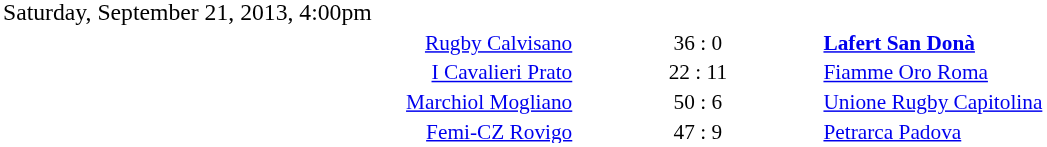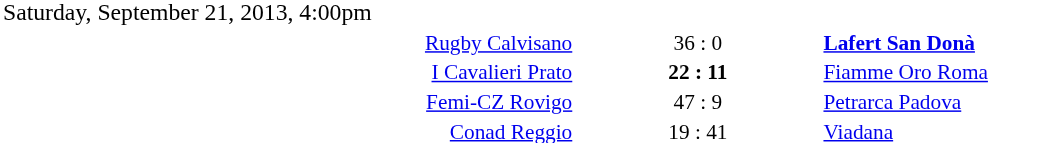 <table style="width:70%;" cellspacing="1">
 <tr>
 <th width=35%></th>
 <th width=15%></th>
 <th></th>
 </tr>
 <tr>
 <td>Saturday, September 21, 2013, 4:00pm</td>
 </tr>
 <tr style=font-size:90%>
 <td align=right><a href='#'>Rugby Calvisano</a></td>
 <td align=center>36 : 0</td>
 <td><strong><a href='#'>Lafert San Donà</a></strong></td>
 </tr>
 <tr style=font-size:90%>
 <td align=right><a href='#'>I Cavalieri Prato</a></td>
-<td align=center>22 : 11</td>
+<td align=center><strong>22 : 11</strong></td>
 <td><a href='#'>Fiamme Oro Roma</a></td>
-</tr>
-<tr style=font-size:90%>
-<td align=right><a href='#'>Marchiol Mogliano</a></td>
-<td align=center>50 : 6</td>
-<td><a href='#'>Unione Rugby Capitolina</a></td>
 </tr>
 <tr style=font-size:90%>
 <td align=right><a href='#'>Femi-CZ Rovigo</a></td>
 <td align=center>47 : 9</td>
 <td><a href='#'>Petrarca Padova</a></td>
 </tr>
+<tr style=font-size:90%>
+<td align=right><a href='#'>Conad Reggio</a></td>
+<td align=center>19 : 41</td>
+<td><a href='#'>Viadana</a></td>
+</tr>
 </table>
